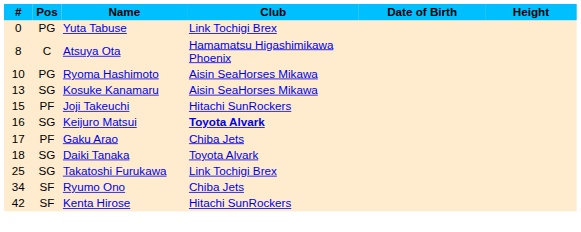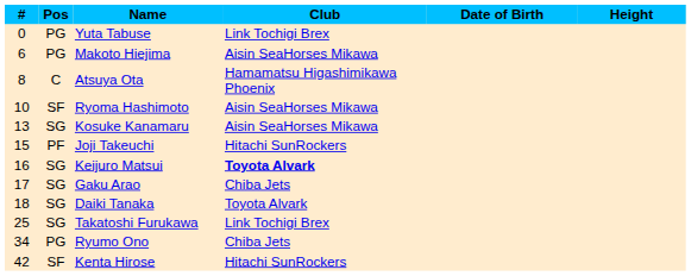 <table border=0 cellpadding=2 cellspacing=0  |- bgcolor=#FFECCE style="text-align:center; font-size:90%;" width=80%>
 <tr bgcolor=#00BFFF>
 <th width=5%>#</th>
 <th width=5%>Pos</th>
 <th width=22%>Name</th>
 <th width=30%>Club</th>
 <th width=22%>Date of Birth</th>
 <th width=16%>Height</th>
 </tr>
 <tr>
 <td>0</td>
 <td>PG</td>
 <td align=left><a href='#'>Yuta Tabuse</a></td>
 <td align=left> <a href='#'>Link Tochigi Brex</a></td>
 <td align=left></td>
 <td></td>
 </tr>
 <tr>
+<td>6</td>
+<td>PG</td>
+<td align=left><a href='#'>Makoto Hiejima</a></td>
+<td align=left> <a href='#'>Aisin SeaHorses Mikawa</a></td>
+<td align=left></td>
+<td></td>
+</tr>
+<tr>
 <td>8</td>
 <td>C</td>
 <td align=left><a href='#'>Atsuya Ota</a></td>
 <td align=left> <a href='#'>Hamamatsu Higashimikawa Phoenix</a></td>
 <td align=left></td>
 <td></td>
 </tr>
 <tr>
 <td>10</td>
-<td>PG</td>
+<td>SF</td>
 <td align=left><a href='#'>Ryoma Hashimoto</a></td>
 <td align=left> <a href='#'>Aisin SeaHorses Mikawa</a></td>
 <td align=left></td>
 <td></td>
 </tr>
 <tr>
 <td>13</td>
 <td>SG</td>
 <td align=left><a href='#'>Kosuke Kanamaru</a></td>
 <td align=left> <a href='#'>Aisin SeaHorses Mikawa</a></td>
 <td align=left></td>
 <td></td>
 </tr>
 <tr>
 <td>15</td>
 <td>PF</td>
 <td align=left><a href='#'>Joji Takeuchi</a></td>
 <td align=left> <a href='#'>Hitachi SunRockers</a></td>
 <td align=left></td>
 <td></td>
 </tr>
 <tr>
 <td>16</td>
 <td>SG</td>
 <td align=left><a href='#'>Keijuro Matsui</a></td>
 <td align=left><strong> <a href='#'>Toyota Alvark</a></strong></td>
 <td align=left></td>
 <td></td>
 </tr>
 <tr>
 <td>17</td>
-<td>PF</td>
+<td>SG</td>
 <td align=left><a href='#'>Gaku Arao</a></td>
 <td align=left> <a href='#'>Chiba Jets</a></td>
 <td align=left></td>
 <td></td>
 </tr>
 <tr>
 <td>18</td>
 <td>SG</td>
 <td align=left><a href='#'>Daiki Tanaka</a></td>
 <td align=left> <a href='#'>Toyota Alvark</a></td>
 <td align=left></td>
 <td></td>
 </tr>
 <tr>
 <td>25</td>
 <td>SG</td>
 <td align=left><a href='#'>Takatoshi Furukawa</a></td>
 <td align=left> <a href='#'>Link Tochigi Brex</a></td>
 <td align=left></td>
 <td></td>
 </tr>
 <tr>
 <td>34</td>
-<td>SF</td>
+<td>PG</td>
 <td align=left><a href='#'>Ryumo Ono</a></td>
 <td align=left> <a href='#'>Chiba Jets</a></td>
 <td align=left></td>
 <td></td>
 </tr>
 <tr>
 <td>42</td>
 <td>SF</td>
 <td align=left><a href='#'>Kenta Hirose</a></td>
 <td align=left> <a href='#'>Hitachi SunRockers</a></td>
 <td align=left></td>
 <td></td>
 </tr>
 <tr>
 </tr>
 </table>
